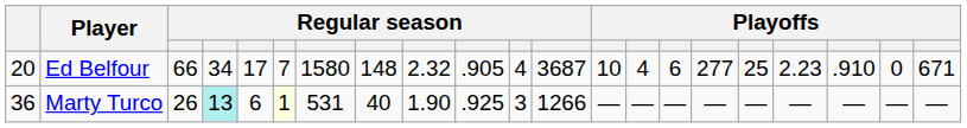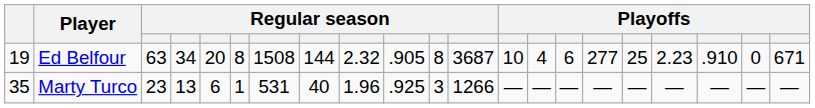 <table class="wikitable plainrowheaders" style="text-align:center;">
 <tr>
 <th scope="col" rowspan="2"></th>
 <th scope="col" rowspan="2">Player</th>
 <th scope=colgroup colspan=10>Regular season</th>
 <th scope=colgroup colspan=9>Playoffs</th>
 </tr>
 <tr>
 <th scope="col"></th>
 <th scope="col"></th>
 <th scope="col"></th>
 <th scope="col"></th>
 <th scope="col"></th>
 <th scope="col"></th>
 <th scope="col"></th>
 <th scope="col"></th>
 <th scope="col"></th>
 <th scope="col"></th>
 <th scope="col"></th>
 <th scope="col"></th>
 <th scope="col"></th>
 <th scope="col"></th>
 <th scope="col"></th>
 <th scope="col"></th>
 <th scope="col"></th>
 <th scope="col"></th>
 <th scope="col"></th>
 </tr>
 <tr>
-<td scope="row">20</td>
+<td scope="row">19</td>
 <td align="left"><a href='#'>Ed Belfour</a></td>
-<td>66</td>
+<td>63</td>
 <td>34</td>
-<td>17</td>
-<td>7</td>
-<td>1580</td>
-<td>148</td>
+<td>20</td>
+<td>8</td>
+<td>1508</td>
+<td>144</td>
 <td>2.32</td>
 <td>.905</td>
-<td>4</td>
+<td>8</td>
 <td>3687</td>
 <td>10</td>
 <td>4</td>
 <td>6</td>
 <td>277</td>
 <td>25</td>
 <td>2.23</td>
 <td>.910</td>
 <td>0</td>
 <td>671</td>
 </tr>
 <tr>
-<td scope="row">36</td>
+<td scope="row">35</td>
 <td align="left"><a href='#'>Marty Turco</a></td>
-<td>26</td>
-<td style="background: paleturquoise;">13</td>
+<td>23</td>
+<td>13</td>
 <td>6</td>
-<td style="background: lightyellow;">1</td>
+<td>1</td>
 <td>531</td>
 <td>40</td>
-<td>1.90</td>
+<td>1.96</td>
 <td>.925</td>
 <td>3</td>
 <td>1266</td>
 <td>—</td>
 <td>—</td>
 <td>—</td>
 <td>—</td>
 <td>—</td>
 <td>—</td>
 <td>—</td>
 <td>—</td>
 <td>—</td>
 </tr>
 </table>
